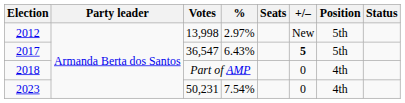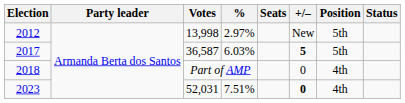 <table class=wikitable style=text-align:center>
 <tr>
 <th>Election</th>
 <th>Party leader</th>
 <th>Votes</th>
 <th>%</th>
 <th>Seats</th>
 <th>+/–</th>
 <th>Position</th>
 <th>Status</th>
 </tr>
 <tr>
 <td><a href='#'>2012</a></td>
 <td rowspan=4><a href='#'>Armanda Berta dos Santos</a></td>
 <td>13,998</td>
 <td>2.97%</td>
 <td></td>
 <td>New</td>
 <td>5th</td>
 <td></td>
 </tr>
 <tr>
 <td><a href='#'>2017</a></td>
-<td>36,547</td>
-<td>6.43%</td>
+<td>36,587</td>
+<td>6.03%</td>
 <td></td>
 <td><strong> 5</strong></td>
 <td> 5th</td>
 <td></td>
 </tr>
 <tr>
 <td><a href='#'>2018</a></td>
 <td colspan=2><em>Part of <a href='#'>AMP</a></em></td>
 <td></td>
 <td> 0</td>
 <td> 4th</td>
 <td></td>
 </tr>
 <tr>
 <td><a href='#'>2023</a></td>
-<td>50,231</td>
-<td>7.54%</td>
+<td>52,031</td>
+<td>7.51%</td>
 <td></td>
-<td> 0</td>
+<td><strong> 0</strong></td>
 <td> 4th</td>
 <td></td>
 </tr>
 </table>
